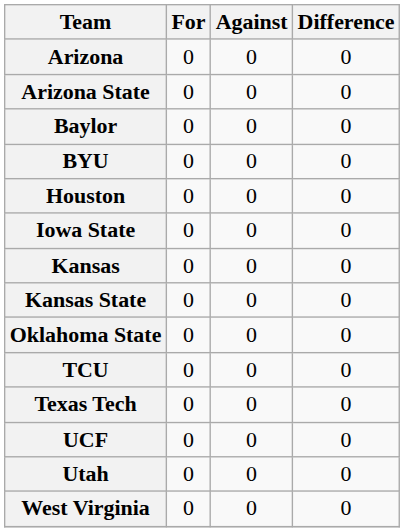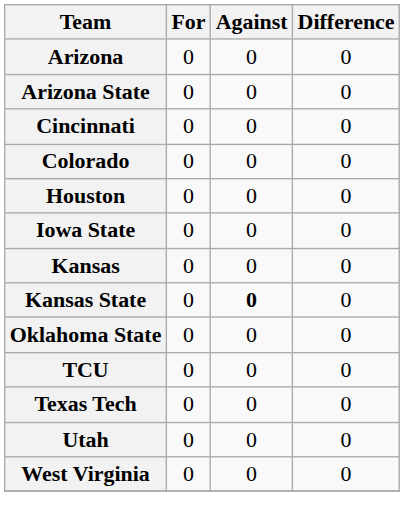 <table class="wikitable sortable">
 <tr>
 <th scope="col">Team</th>
 <th scope="col">For</th>
 <th scope="col">Against</th>
 <th scope="col">Difference</th>
 </tr>
 <tr>
 <th>Arizona</th>
 <td align="center">0</td>
 <td align="center">0</td>
 <td align="center">0</td>
 </tr>
 <tr>
 <th>Arizona State</th>
 <td align="center">0</td>
 <td align="center">0</td>
 <td align="center">0</td>
 </tr>
 <tr>
-<th>Baylor</th>
+<th>Cincinnati</th>
 <td align="center">0</td>
 <td align="center">0</td>
 <td align="center">0</td>
 </tr>
 <tr>
-<th>BYU</th>
+<th>Colorado</th>
 <td align="center">0</td>
 <td align="center">0</td>
 <td align="center">0</td>
 </tr>
 <tr>
 <th>Houston</th>
 <td align="center">0</td>
 <td align="center">0</td>
 <td align="center">0</td>
 </tr>
 <tr>
 <th>Iowa State</th>
 <td align="center">0</td>
 <td align="center">0</td>
 <td align="center">0</td>
 </tr>
 <tr>
 <th>Kansas</th>
 <td align="center">0</td>
 <td align="center">0</td>
 <td align="center">0</td>
 </tr>
 <tr>
 <th>Kansas State</th>
 <td align="center">0</td>
-<td align="center">0</td>
+<td align="center"><strong>0</strong></td>
 <td align="center">0</td>
 </tr>
 <tr>
 <th>Oklahoma State</th>
 <td align="center">0</td>
 <td align="center">0</td>
 <td align="center">0</td>
 </tr>
 <tr>
 <th>TCU</th>
 <td align="center">0</td>
 <td align="center">0</td>
 <td align="center">0</td>
 </tr>
 <tr>
 <th>Texas Tech</th>
 <td align="center">0</td>
 <td align="center">0</td>
 <td align="center">0</td>
 </tr>
 <tr>
-<th>UCF</th>
-<td align="center">0</td>
-<td align="center">0</td>
-<td align="center">0</td>
-</tr>
-<tr>
 <th>Utah</th>
 <td align="center">0</td>
 <td align="center">0</td>
 <td align="center">0</td>
 </tr>
 <tr>
 <th>West Virginia</th>
 <td align="center">0</td>
 <td align="center">0</td>
 <td align="center">0</td>
 </tr>
 <tr>
 </tr>
 </table>
